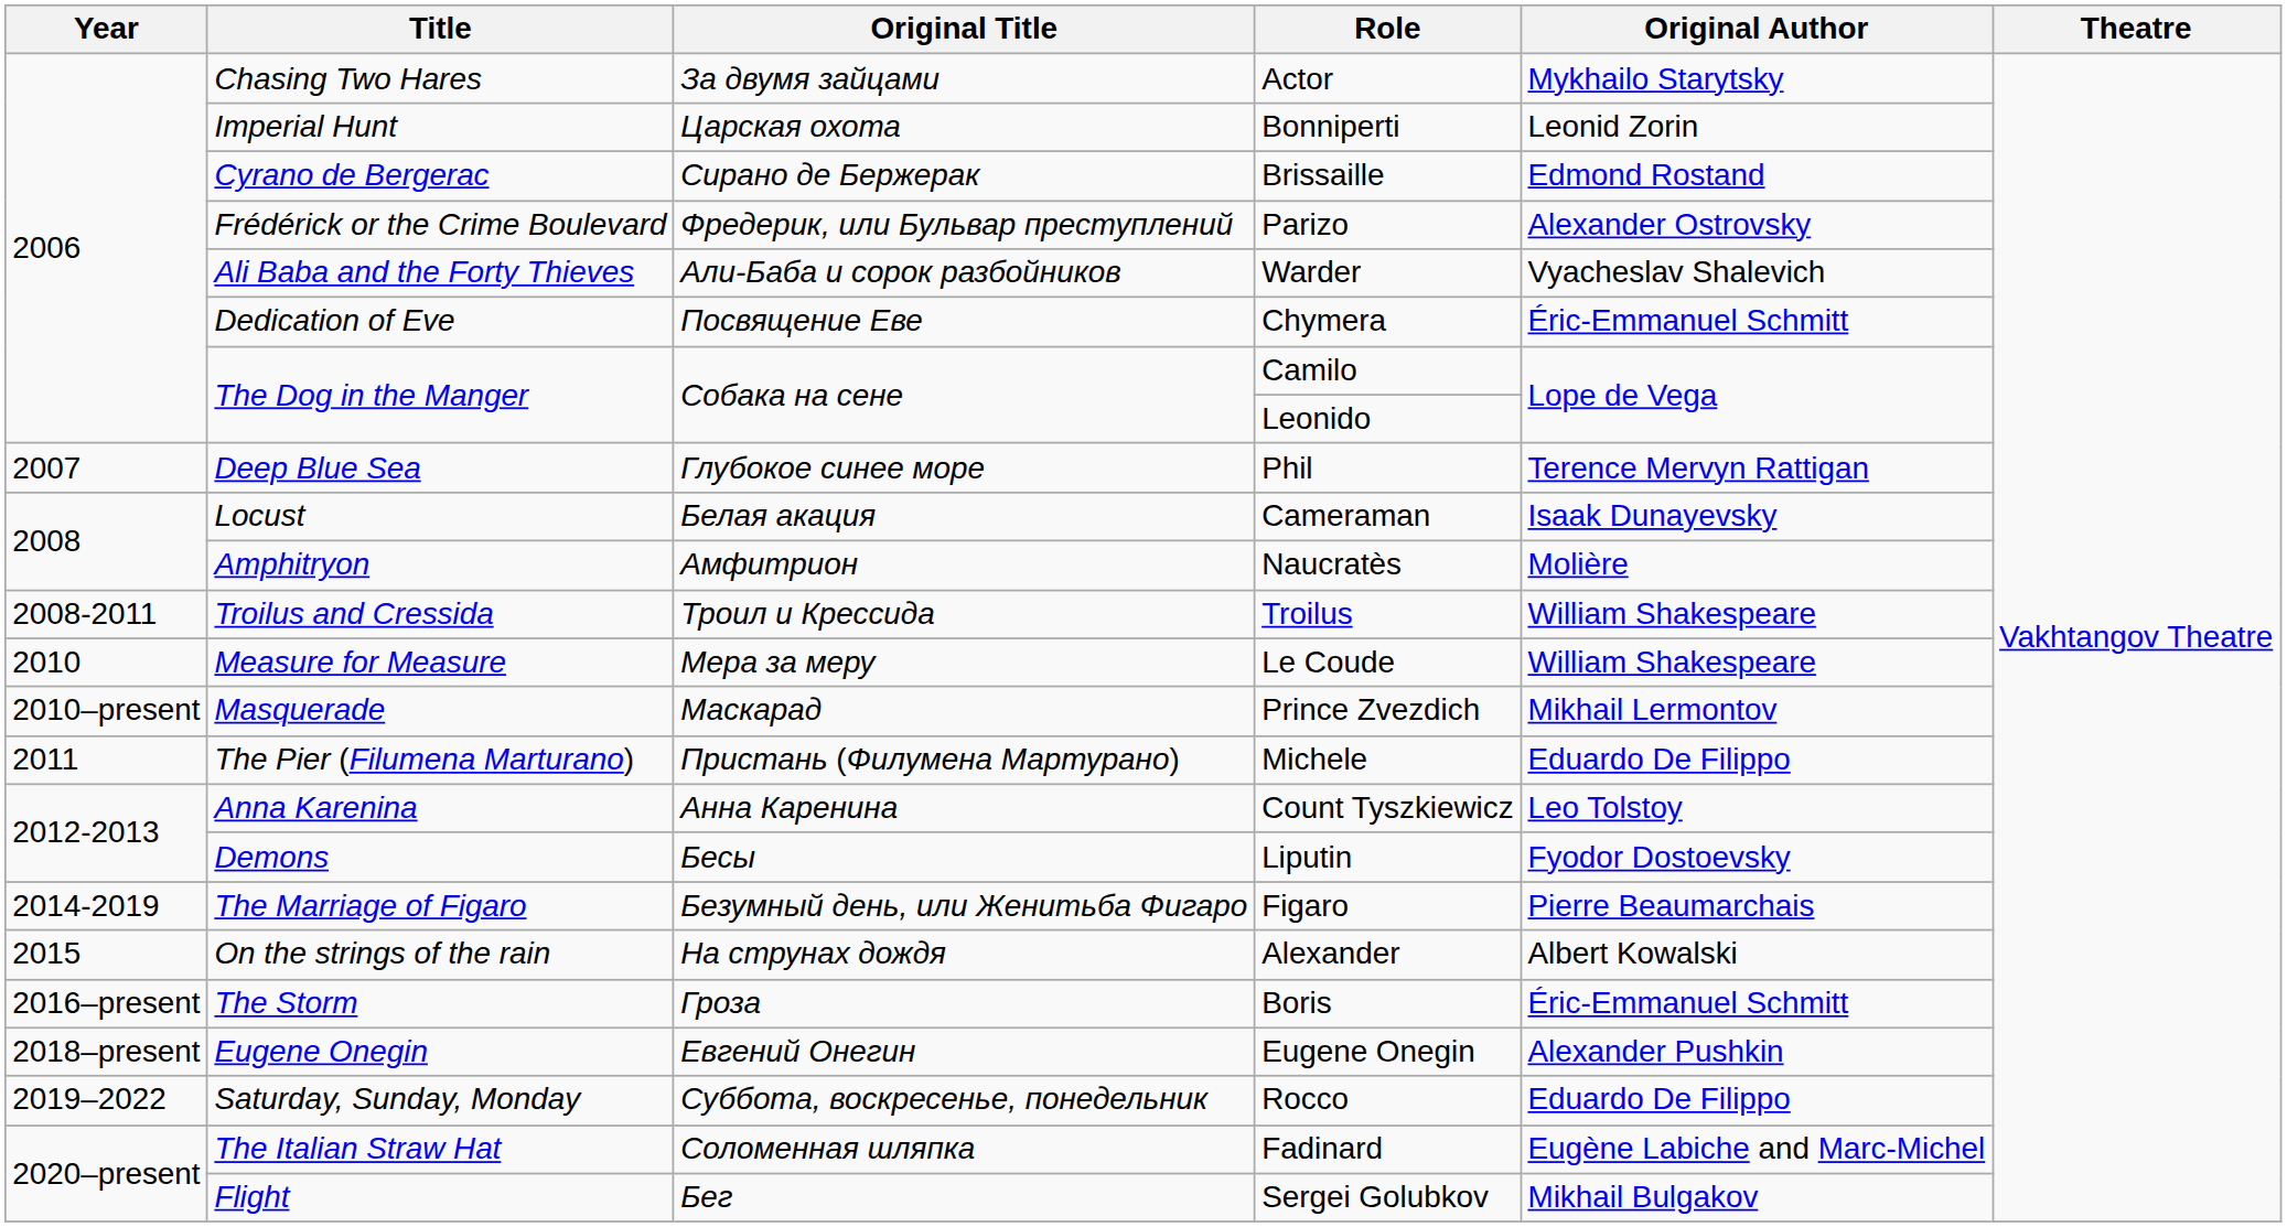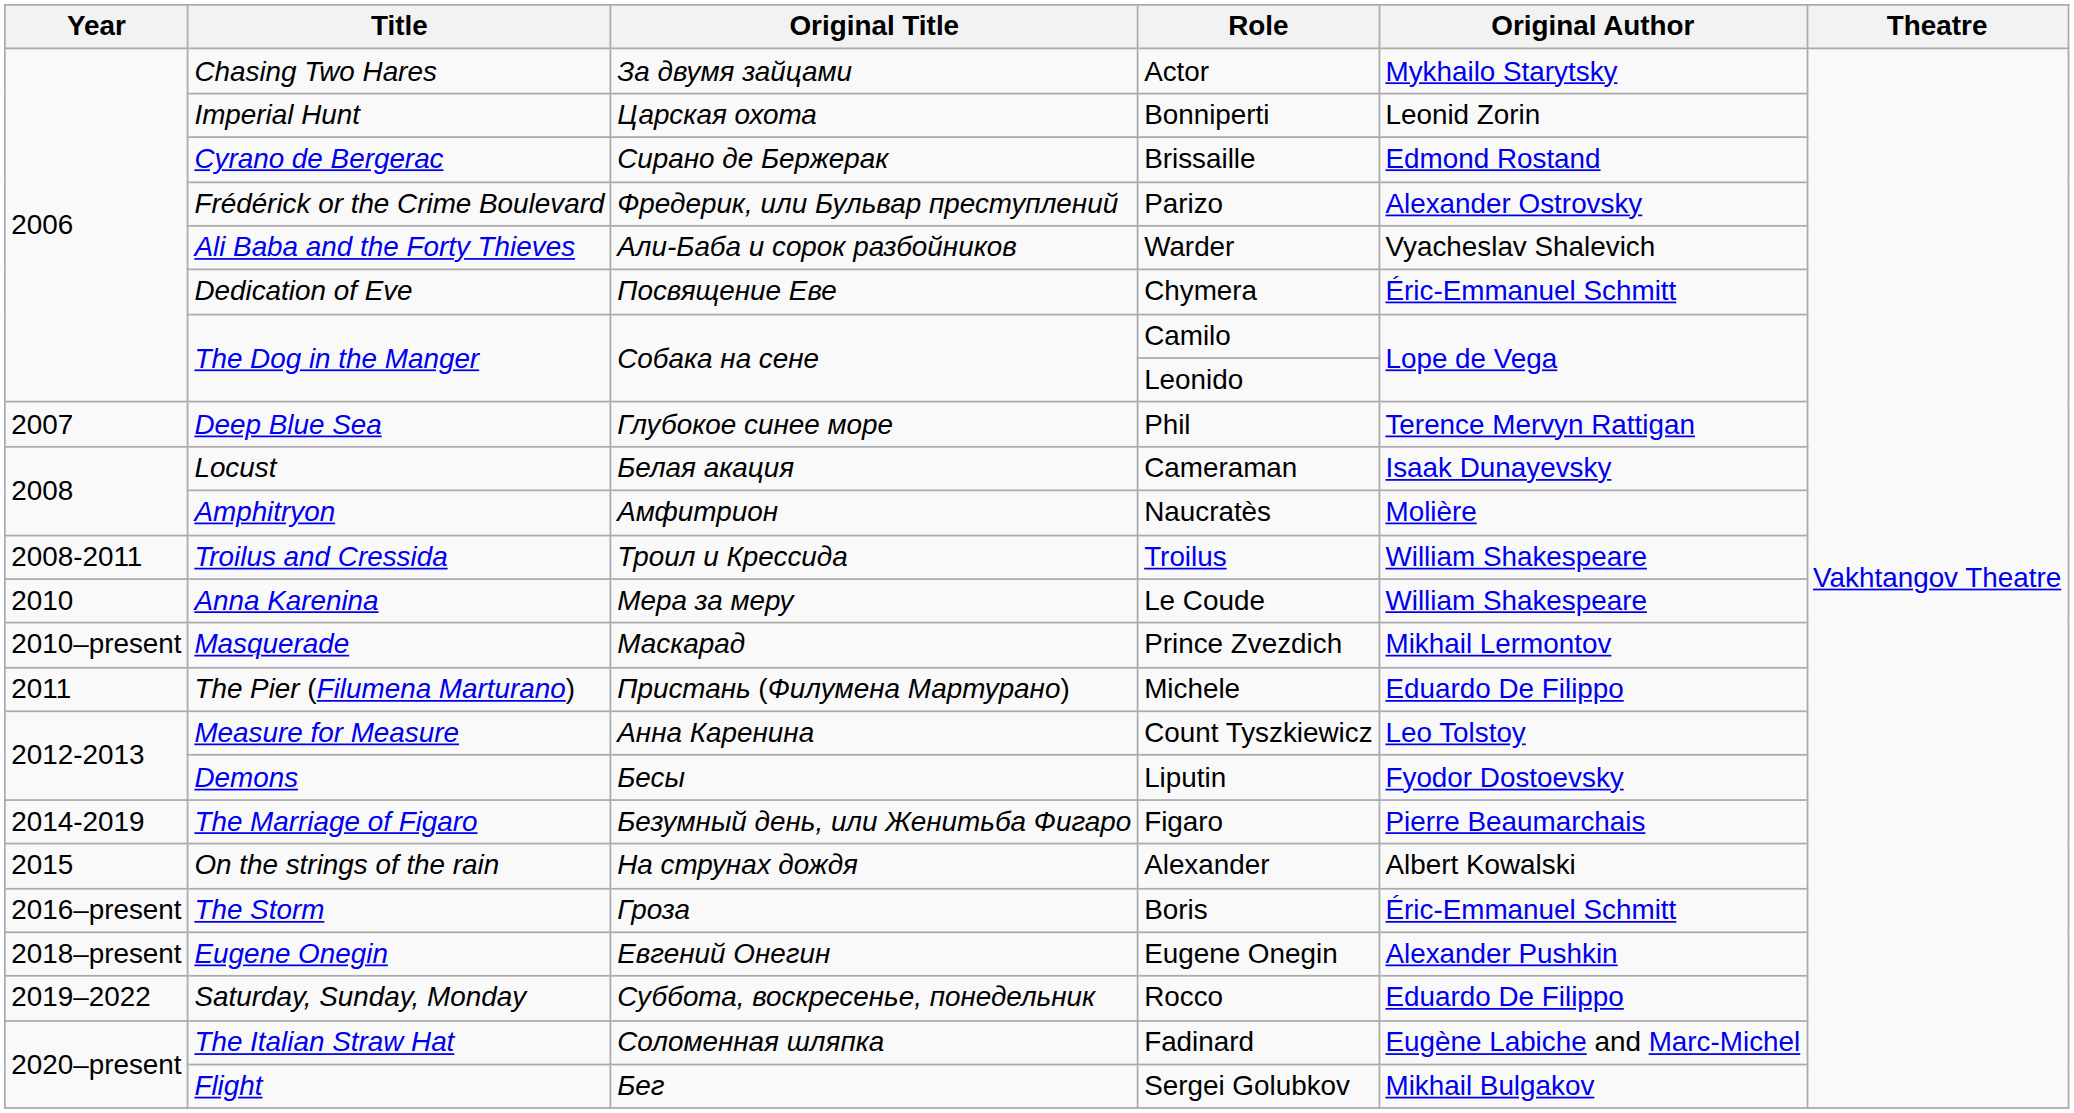 <table class="wikitable sortable">
 <tr>
 <th>Year</th>
 <th>Title</th>
 <th>Original Title</th>
 <th>Role</th>
 <th>Original Author</th>
 <th>Theatre</th>
 </tr>
 <tr>
 <td rowspan="8">2006</td>
 <td><em>Chasing Two Hares</em></td>
 <td><em>За двумя зайцами</em></td>
 <td>Actor</td>
 <td><a href='#'>Mykhailo Starytsky</a></td>
 <td rowspan="24"><a href='#'>Vakhtangov Theatre</a></td>
 </tr>
 <tr>
 <td><em>Imperial Hunt</em></td>
 <td><em>Царская охота</em></td>
 <td>Bonniperti</td>
 <td>Leonid Zorin</td>
 </tr>
 <tr>
 <td><em><a href='#'>Cyrano de Bergerac</a></em></td>
 <td><em>Сирано де Бержерак</em></td>
 <td>Brissaille</td>
 <td><a href='#'>Edmond Rostand</a></td>
 </tr>
 <tr>
 <td><em>Frédérick or the Crime Boulevard</em></td>
 <td><em>Фредерик, или Бульвар преступлений</em></td>
 <td>Parizo</td>
 <td><a href='#'>Alexander Ostrovsky</a></td>
 </tr>
 <tr>
 <td><em><a href='#'>Ali Baba and the Forty Thieves</a></em></td>
 <td><em>Али-Баба и сорок разбойников</em></td>
 <td>Warder</td>
 <td>Vyacheslav Shalevich</td>
 </tr>
 <tr>
 <td><em>Dedication of Eve</em></td>
 <td><em>Посвящение Еве</em></td>
 <td>Chymera</td>
 <td><a href='#'>Éric-Emmanuel Schmitt</a></td>
 </tr>
 <tr>
 <td rowspan="2"><em><a href='#'>The Dog in the Manger</a></em></td>
 <td rowspan="2"><em>Собака на сене</em></td>
 <td>Camilo</td>
 <td rowspan="2"><a href='#'>Lope de Vega</a></td>
 </tr>
 <tr>
 <td>Leonido</td>
 </tr>
 <tr>
 <td>2007</td>
 <td><em><a href='#'>Deep Blue Sea</a></em></td>
 <td><em>Глубокое синее море</em></td>
 <td>Phil</td>
 <td><a href='#'>Terence Mervyn Rattigan</a></td>
 </tr>
 <tr>
 <td rowspan="2">2008</td>
 <td><em>Locust</em></td>
 <td><em>Белая акация</em></td>
 <td>Cameraman</td>
 <td><a href='#'>Isaak Dunayevsky</a></td>
 </tr>
 <tr>
 <td><em><a href='#'>Amphitryon</a></em></td>
 <td><em>Амфитрион</em></td>
 <td>Naucratès</td>
 <td><a href='#'>Molière</a></td>
 </tr>
 <tr>
 <td>2008-2011</td>
 <td><em><a href='#'>Troilus and Cressida</a></em></td>
 <td><em>Троил и Крессида</em></td>
 <td><a href='#'>Troilus</a></td>
 <td><a href='#'>William Shakespeare</a></td>
 </tr>
 <tr>
 <td>2010</td>
-<td><em><a href='#'>Measure for Measure</a></em></td>
+<td><em><a href='#'>Anna Karenina</a></em></td>
 <td><em>Мера за меру</em></td>
 <td>Le Coude</td>
 <td><a href='#'>William Shakespeare</a></td>
 </tr>
 <tr>
 <td>2010–present</td>
 <td><em><a href='#'>Masquerade</a></em></td>
 <td><em>Маскарад</em></td>
 <td>Prince Zvezdich</td>
 <td><a href='#'>Mikhail Lermontov</a></td>
 </tr>
 <tr>
 <td>2011</td>
 <td><em>The Pier</em> (<em><a href='#'>Filumena Marturano</a></em>)</td>
 <td><em>Пристань</em> (<em>Филумена Мартурано</em>)</td>
 <td>Michele</td>
 <td><a href='#'>Eduardo De Filippo</a></td>
 </tr>
 <tr>
 <td rowspan="2">2012-2013</td>
-<td><em><a href='#'>Anna Karenina</a></em></td>
+<td><em><a href='#'>Measure for Measure</a></em></td>
 <td><em>Анна Каренина</em></td>
 <td>Count Tyszkiewicz</td>
 <td><a href='#'>Leo Tolstoy</a></td>
 </tr>
 <tr>
 <td><em><a href='#'>Demons</a></em></td>
 <td><em>Бесы</em></td>
 <td>Liputin</td>
 <td><a href='#'>Fyodor Dostoevsky</a></td>
 </tr>
 <tr>
 <td>2014-2019</td>
 <td><em><a href='#'>The Marriage of Figaro</a></em></td>
 <td><em>Безумный день, или Женитьба Фигаро</em></td>
 <td>Figaro</td>
 <td><a href='#'>Pierre Beaumarchais</a></td>
 </tr>
 <tr>
 <td>2015</td>
 <td><em>On the strings of the rain</em></td>
 <td><em>На струнах дождя</em></td>
 <td>Alexander</td>
 <td>Albert Kowalski</td>
 </tr>
 <tr>
 <td>2016–present</td>
 <td><em><a href='#'>The Storm</a></em></td>
 <td><em>Гроза</em></td>
 <td>Boris</td>
 <td><a href='#'>Éric-Emmanuel Schmitt</a></td>
 </tr>
 <tr>
 <td>2018–present</td>
 <td><em><a href='#'>Eugene Onegin</a></em></td>
 <td><em>Евгений Онегин</em></td>
 <td>Eugene Onegin</td>
 <td><a href='#'>Alexander Pushkin</a></td>
 </tr>
 <tr>
 <td>2019–2022</td>
 <td><em>Saturday, Sunday, Monday</em></td>
 <td><em>Суббота, воскресенье, понедельник</em></td>
 <td>Rocco</td>
 <td><a href='#'>Eduardo De Filippo</a></td>
 </tr>
 <tr>
 <td rowspan="2">2020–present</td>
 <td><em><a href='#'>The Italian Straw Hat</a></em></td>
 <td><em>Соломенная шляпка</em></td>
 <td>Fadinard</td>
 <td><a href='#'>Eugène Labiche</a> and <a href='#'>Marc-Michel</a></td>
 </tr>
 <tr>
 <td><em><a href='#'>Flight</a></em></td>
 <td><em>Бег</em></td>
 <td>Sergei Golubkov</td>
 <td><a href='#'>Mikhail Bulgakov</a></td>
 </tr>
 </table>
